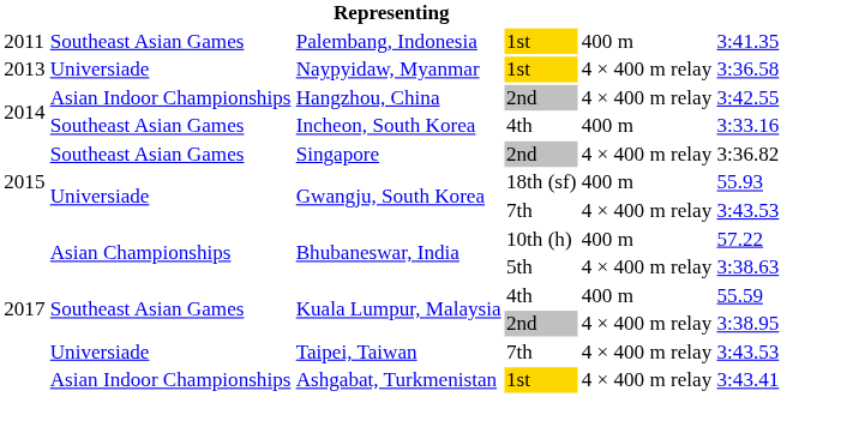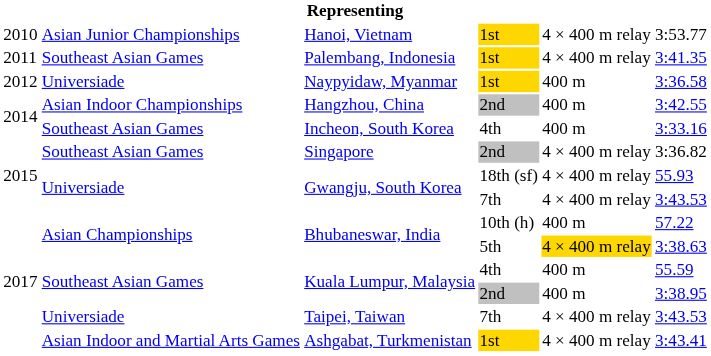 <table>
 <tr>
 <th colspan="6">Representing </th>
+</tr>
+<tr>
+<td>2010</td>
+<td><a href='#'>Asian Junior Championships</a></td>
+<td><a href='#'>Hanoi, Vietnam</a></td>
+<td bgcolor=gold>1st</td>
+<td>4 × 400 m relay</td>
+<td>3:53.77</td>
 </tr>
 <tr>
 <td>2011</td>
 <td><a href='#'>Southeast Asian Games</a></td>
 <td><a href='#'>Palembang, Indonesia</a></td>
 <td bgcolor=gold>1st</td>
-<td>400 m</td>
+<td>4 × 400 m relay</td>
 <td><a href='#'>3:41.35</a></td>
 </tr>
 <tr>
-<td>2013</td>
+<td>2012</td>
 <td><a href='#'>Universiade</a></td>
 <td><a href='#'>Naypyidaw, Myanmar</a></td>
 <td bgcolor=gold>1st</td>
-<td>4 × 400 m relay</td>
+<td>400 m</td>
 <td><a href='#'>3:36.58</a></td>
 </tr>
 <tr>
 <td rowspan=2>2014</td>
 <td><a href='#'>Asian Indoor Championships</a></td>
 <td><a href='#'>Hangzhou, China</a></td>
 <td bgcolor=silver>2nd</td>
-<td>4 × 400 m relay</td>
+<td>400 m</td>
 <td><a href='#'>3:42.55</a></td>
 </tr>
 <tr>
 <td><a href='#'>Southeast Asian Games</a></td>
 <td><a href='#'>Incheon, South Korea</a></td>
 <td>4th</td>
 <td>400 m</td>
 <td><a href='#'>3:33.16</a></td>
 </tr>
 <tr>
 <td rowspan=3>2015</td>
 <td><a href='#'>Southeast Asian Games</a></td>
 <td><a href='#'>Singapore</a></td>
 <td bgcolor=silver>2nd</td>
 <td>4 × 400 m relay</td>
 <td>3:36.82</td>
 </tr>
 <tr>
 <td rowspan=2><a href='#'>Universiade</a></td>
 <td rowspan=2><a href='#'>Gwangju, South Korea</a></td>
 <td>18th (sf)</td>
-<td>400 m</td>
+<td>4 × 400 m relay</td>
 <td><a href='#'>55.93</a></td>
 </tr>
 <tr>
 <td>7th</td>
 <td>4 × 400 m relay</td>
 <td><a href='#'>3:43.53</a></td>
 </tr>
 <tr>
 <td rowspan=6>2017</td>
 <td rowspan=2><a href='#'>Asian Championships</a></td>
 <td rowspan=2><a href='#'>Bhubaneswar, India</a></td>
 <td>10th (h)</td>
 <td>400 m</td>
 <td><a href='#'>57.22</a></td>
 </tr>
 <tr>
 <td>5th</td>
-<td>4 × 400 m relay</td>
+<td style="background: gold;">4 × 400 m relay</td>
 <td><a href='#'>3:38.63</a></td>
 </tr>
 <tr>
 <td rowspan=2><a href='#'>Southeast Asian Games</a></td>
 <td rowspan=2><a href='#'>Kuala Lumpur, Malaysia</a></td>
 <td>4th</td>
 <td>400 m</td>
 <td><a href='#'>55.59</a></td>
 </tr>
 <tr>
 <td bgcolor=silver>2nd</td>
-<td>4 × 400 m relay</td>
+<td>400 m</td>
 <td><a href='#'>3:38.95</a></td>
 </tr>
 <tr>
 <td><a href='#'>Universiade</a></td>
 <td><a href='#'>Taipei, Taiwan</a></td>
 <td>7th</td>
 <td>4 × 400 m relay</td>
 <td><a href='#'>3:43.53</a></td>
 </tr>
 <tr>
-<td><a href='#'>Asian Indoor Championships</a></td>
+<td><a href='#'>Asian Indoor and Martial Arts Games</a></td>
 <td><a href='#'>Ashgabat, Turkmenistan</a></td>
 <td bgcolor=gold>1st</td>
 <td>4 × 400 m relay</td>
 <td><a href='#'>3:43.41</a></td>
 </tr>
 </table>
